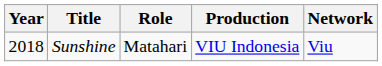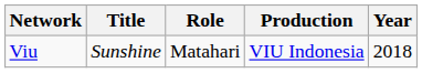 <table class="wikitable plainrowheaders sortable" style="margin-right: 0;">
 <tr>
-<th scope="col">Year</th>
+<th scope="col">Network</th>
 <th scope="col">Title</th>
 <th scope="col">Role</th>
 <th scope="vol">Production</th>
-<th scope="col">Network</th>
+<th scope="col">Year</th>
 </tr>
 <tr>
-<td>2018</td>
+<td><a href='#'>Viu</a></td>
 <td><em>Sunshine</em></td>
 <td>Matahari</td>
 <td><a href='#'>VIU Indonesia</a></td>
-<td><a href='#'>Viu</a></td>
+<td>2018</td>
 </tr>
 </table>
